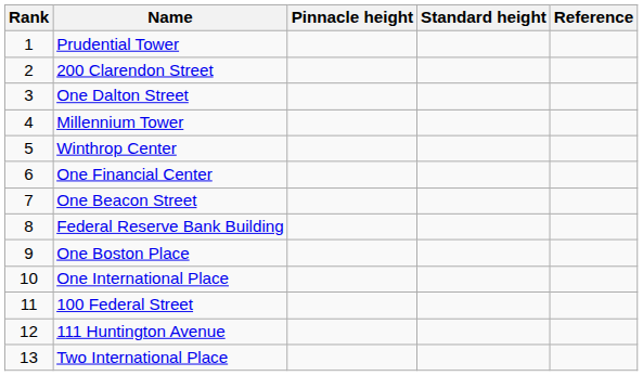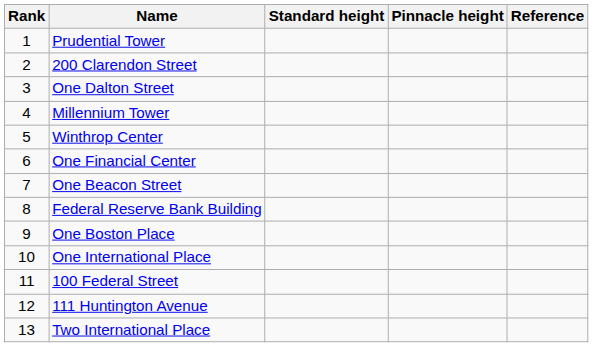 <table class="wikitable sortable">
 <tr>
 <th scope=col>Rank</th>
 <th scope=col>Name</th>
+<th scope=col>Standard  height<br></th>
 <th scope=col>Pinnacle height<br></th>
-<th scope=col>Standard  height<br></th>
 <th scope=col class="unsortable">Reference</th>
 </tr>
 <tr>
 <td style="text-align:center;">1</td>
 <td><a href='#'>Prudential Tower</a></td>
 <td style="text-align:center;"></td>
 <td style="text-align:center;"></td>
 <td style="text-align:center;"></td>
 </tr>
 <tr>
 <td style="text-align:center;">2</td>
 <td><a href='#'>200 Clarendon Street</a></td>
 <td style="text-align:center;"></td>
 <td style="text-align:center;"></td>
 <td style="text-align:center;"></td>
 </tr>
 <tr>
 <td style="text-align:center;">3</td>
 <td><a href='#'>One Dalton Street</a></td>
 <td style="text-align:center;"></td>
 <td style="text-align:center;"></td>
 <td></td>
 </tr>
 <tr>
 <td style="text-align:center;">4</td>
 <td><a href='#'>Millennium Tower</a></td>
 <td style="text-align:center;"></td>
 <td style="text-align:center;"></td>
 <td style="text-align:center;"></td>
 </tr>
 <tr>
 <td style="text-align:center;">5</td>
 <td><a href='#'>Winthrop Center</a></td>
 <td style="text-align:center;"></td>
 <td style="text-align:center;"></td>
 <td></td>
 </tr>
 <tr>
 <td style="text-align:center;">6</td>
 <td><a href='#'>One Financial Center</a></td>
 <td style="text-align:center;"></td>
 <td style="text-align:center;"></td>
 <td style="text-align:center;"></td>
 </tr>
 <tr>
 <td style="text-align:center;">7</td>
 <td><a href='#'>One Beacon Street</a></td>
 <td style="text-align:center;"></td>
 <td style="text-align:center;"></td>
 <td style="text-align:center;"></td>
 </tr>
 <tr>
 <td style="text-align:center;">8</td>
 <td><a href='#'>Federal Reserve Bank Building</a></td>
 <td style="text-align:center;"></td>
 <td style="text-align:center;"></td>
 <td style="text-align:center;"></td>
 </tr>
 <tr>
 <td style="text-align:center;">9</td>
 <td><a href='#'>One Boston Place</a></td>
 <td style="text-align:center;"></td>
 <td style="text-align:center;"></td>
 <td style="text-align:center;"></td>
 </tr>
 <tr>
 <td style="text-align:center;">10</td>
 <td><a href='#'>One International Place</a></td>
 <td style="text-align:center;"></td>
 <td style="text-align:center;"></td>
 <td style="text-align:center;"></td>
 </tr>
 <tr>
 <td style="text-align:center;">11</td>
 <td><a href='#'>100 Federal Street</a></td>
 <td style="text-align:center;"></td>
 <td style="text-align:center;"></td>
 <td style="text-align:center;"></td>
 </tr>
 <tr>
 <td style="text-align:center;">12</td>
 <td><a href='#'>111 Huntington Avenue</a></td>
 <td style="text-align:center;"></td>
 <td style="text-align:center;"></td>
 <td style="text-align:center;"></td>
 </tr>
 <tr>
 <td style="text-align:center;">13</td>
 <td><a href='#'>Two International Place</a></td>
 <td style="text-align:center;"></td>
 <td style="text-align:center;"></td>
 <td style="text-align:center;"></td>
 </tr>
 </table>
